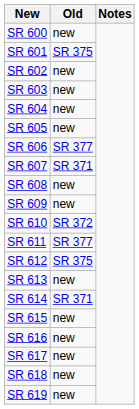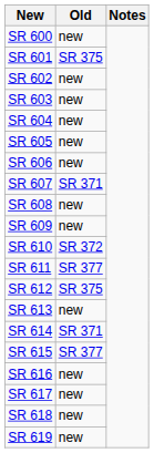 <table class=wikitable>
 <tr>
 <th>New</th>
 <th>Old</th>
 <th>Notes</th>
 </tr>
 <tr>
 <td><a href='#'>SR 600</a></td>
 <td>new</td>
 </tr>
 <tr>
 <td><a href='#'>SR 601</a></td>
 <td><a href='#'>SR 375</a></td>
 </tr>
 <tr>
 <td><a href='#'>SR 602</a></td>
 <td>new</td>
 </tr>
 <tr>
 <td><a href='#'>SR 603</a></td>
 <td>new</td>
 </tr>
 <tr>
 <td><a href='#'>SR 604</a></td>
 <td>new</td>
 </tr>
 <tr>
 <td><a href='#'>SR 605</a></td>
 <td>new</td>
 </tr>
 <tr>
 <td><a href='#'>SR 606</a></td>
-<td><a href='#'>SR 377</a></td>
+<td>new</td>
 </tr>
 <tr>
 <td><a href='#'>SR 607</a></td>
 <td><a href='#'>SR 371</a></td>
 </tr>
 <tr>
 <td><a href='#'>SR 608</a></td>
 <td>new</td>
 </tr>
 <tr>
 <td><a href='#'>SR 609</a></td>
 <td>new</td>
 </tr>
 <tr>
 <td><a href='#'>SR 610</a></td>
 <td><a href='#'>SR 372</a></td>
 </tr>
 <tr>
 <td><a href='#'>SR 611</a></td>
 <td><a href='#'>SR 377</a></td>
 </tr>
 <tr>
 <td><a href='#'>SR 612</a></td>
 <td><a href='#'>SR 375</a></td>
 </tr>
 <tr>
 <td><a href='#'>SR 613</a></td>
 <td>new</td>
 </tr>
 <tr>
 <td><a href='#'>SR 614</a></td>
 <td><a href='#'>SR 371</a></td>
 </tr>
 <tr>
 <td><a href='#'>SR 615</a></td>
-<td>new</td>
+<td><a href='#'>SR 377</a></td>
 </tr>
 <tr>
 <td><a href='#'>SR 616</a></td>
 <td>new</td>
 </tr>
 <tr>
 <td><a href='#'>SR 617</a></td>
 <td>new</td>
 </tr>
 <tr>
 <td><a href='#'>SR 618</a></td>
 <td>new</td>
 </tr>
 <tr>
 <td><a href='#'>SR 619</a></td>
 <td>new</td>
 </tr>
 </table>
